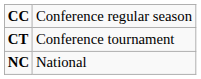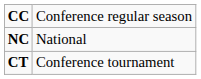 <table class="wikitable">
 <tr>
 <td><strong>CC</strong></td>
 <td>Conference regular season</td>
 </tr>
 <tr>
+<td><strong>NC</strong></td>
+<td>National</td>
+</tr>
+<tr>
 <td><strong>CT</strong></td>
 <td>Conference tournament</td>
 </tr>
-<tr>
-<td><strong>NC</strong></td>
-<td>National</td>
-</tr>
 </table>
